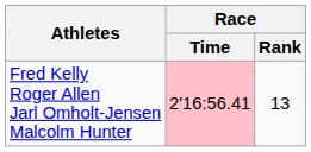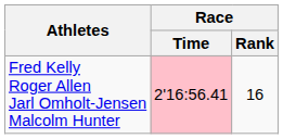 <table class="wikitable" border="1" style="font-size:90%">
 <tr>
 <th rowspan=2>Athletes</th>
 <th colspan=2>Race</th>
 </tr>
 <tr>
 <th>Time</th>
 <th>Rank</th>
 </tr>
 <tr>
 <td><a href='#'>Fred Kelly</a><br><a href='#'>Roger Allen</a><br><a href='#'>Jarl Omholt-Jensen</a><br><a href='#'>Malcolm Hunter</a></td>
 <td align=center style="background: pink;">2'16:56.41</td>
-<td align=center>13</td>
+<td align=center>16</td>
 </tr>
 </table>
